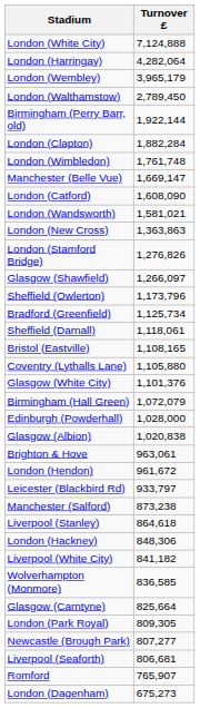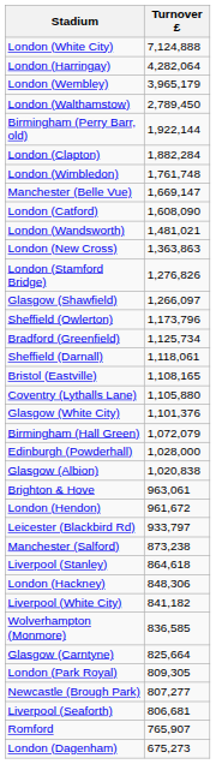 <table class="wikitable">
 <tr>
 <th width=180>Stadium</th>
 <th width=80>Turnover £</th>
 </tr>
 <tr>
 <td><a href='#'>London (White City)</a></td>
 <td>7,124,888</td>
 </tr>
 <tr>
 <td><a href='#'>London (Harringay)</a></td>
 <td>4,282,064</td>
 </tr>
 <tr>
 <td><a href='#'>London (Wembley)</a></td>
 <td>3,965,179</td>
 </tr>
 <tr>
 <td><a href='#'>London (Walthamstow)</a></td>
 <td>2,789,450</td>
 </tr>
 <tr>
 <td><a href='#'>Birmingham (Perry Barr, old)</a></td>
 <td>1,922,144</td>
 </tr>
 <tr>
 <td><a href='#'>London (Clapton)</a></td>
 <td>1,882,284</td>
 </tr>
 <tr>
 <td><a href='#'>London (Wimbledon)</a></td>
 <td>1,761,748</td>
 </tr>
 <tr>
 <td><a href='#'>Manchester (Belle Vue)</a></td>
 <td>1,669,147</td>
 </tr>
 <tr>
 <td><a href='#'>London (Catford)</a></td>
 <td>1,608,090</td>
 </tr>
 <tr>
 <td><a href='#'>London (Wandsworth)</a></td>
-<td>1,581,021</td>
+<td>1,481,021</td>
 </tr>
 <tr>
 <td><a href='#'>London (New Cross)</a></td>
 <td>1,363,863</td>
 </tr>
 <tr>
 <td><a href='#'>London (Stamford Bridge)</a></td>
 <td>1,276,826</td>
 </tr>
 <tr>
 <td><a href='#'>Glasgow (Shawfield)</a></td>
 <td>1,266,097</td>
 </tr>
 <tr>
 <td><a href='#'>Sheffield (Owlerton)</a></td>
 <td>1,173,796</td>
 </tr>
 <tr>
 <td><a href='#'>Bradford (Greenfield)</a></td>
 <td>1,125,734</td>
 </tr>
 <tr>
 <td><a href='#'>Sheffield (Darnall)</a></td>
 <td>1,118,061</td>
 </tr>
 <tr>
 <td><a href='#'>Bristol (Eastville)</a></td>
 <td>1,108,165</td>
 </tr>
 <tr>
 <td><a href='#'>Coventry (Lythalls Lane)</a></td>
 <td>1,105,880</td>
 </tr>
 <tr>
 <td><a href='#'>Glasgow (White City)</a></td>
 <td>1,101,376</td>
 </tr>
 <tr>
 <td><a href='#'>Birmingham (Hall Green)</a></td>
 <td>1,072,079</td>
 </tr>
 <tr>
 <td><a href='#'>Edinburgh (Powderhall)</a></td>
 <td>1,028,000</td>
 </tr>
 <tr>
 <td><a href='#'>Glasgow (Albion)</a></td>
 <td>1,020,838</td>
 </tr>
 <tr>
 <td><a href='#'>Brighton & Hove</a></td>
 <td>963,061</td>
 </tr>
 <tr>
 <td><a href='#'>London (Hendon)</a></td>
 <td>961,672</td>
 </tr>
 <tr>
 <td><a href='#'>Leicester (Blackbird Rd)</a></td>
 <td>933,797</td>
 </tr>
 <tr>
 <td><a href='#'>Manchester (Salford)</a></td>
 <td>873,238</td>
 </tr>
 <tr>
 <td><a href='#'>Liverpool (Stanley)</a></td>
 <td>864,618</td>
 </tr>
 <tr>
 <td><a href='#'>London (Hackney)</a></td>
 <td>848,306</td>
 </tr>
 <tr>
 <td><a href='#'>Liverpool (White City)</a></td>
 <td>841,182</td>
 </tr>
 <tr>
 <td><a href='#'>Wolverhampton (Monmore)</a></td>
 <td>836,585</td>
 </tr>
 <tr>
 <td><a href='#'>Glasgow (Carntyne)</a></td>
 <td>825,664</td>
 </tr>
 <tr>
 <td><a href='#'>London (Park Royal)</a></td>
 <td>809,305</td>
 </tr>
 <tr>
 <td><a href='#'>Newcastle (Brough Park)</a></td>
 <td>807,277</td>
 </tr>
 <tr>
 <td><a href='#'>Liverpool (Seaforth)</a></td>
 <td>806,681</td>
 </tr>
 <tr>
 <td><a href='#'>Romford</a></td>
 <td>765,907</td>
 </tr>
 <tr>
 <td><a href='#'>London (Dagenham)</a></td>
 <td>675,273</td>
 </tr>
 </table>
